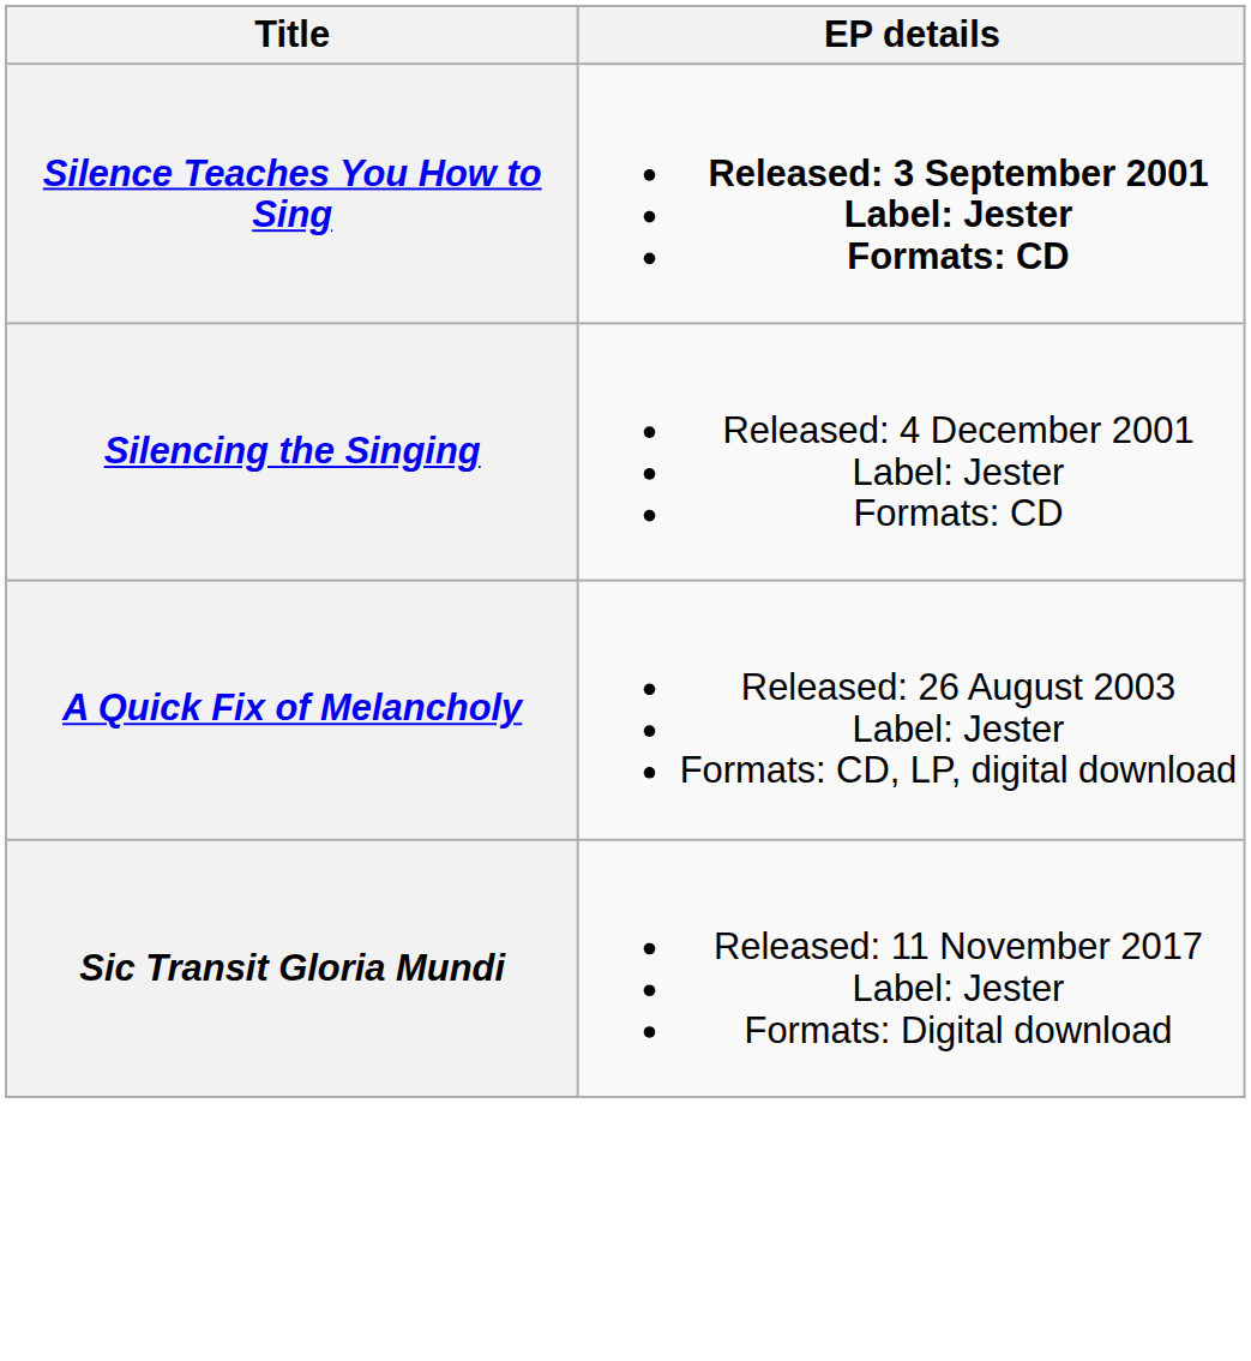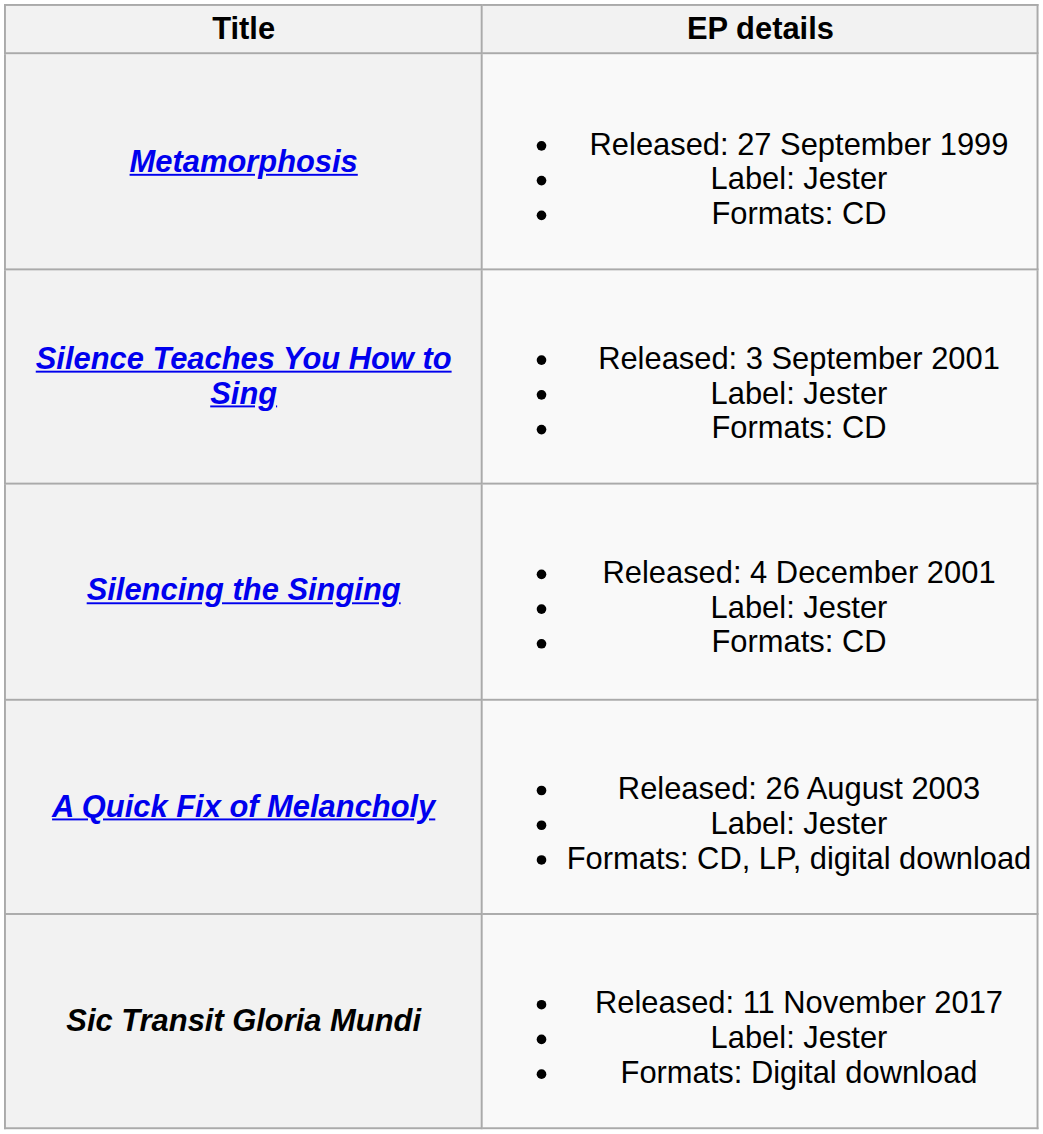 <table class="wikitable plainrowheaders" style="text-align:center;">
 <tr>
 <th scope="col" style="width:15em;">Title</th>
 <th scope="col">EP details</th>
 </tr>
 <tr>
+<th scope="row"><em><a href='#'>Metamorphosis</a></em></th>
+<td><br><ul><li>Released: 27 September 1999</li><li>Label: Jester</li><li>Formats: CD</li></ul></td>
+</tr>
+<tr>
 <th scope="row"><em><a href='#'>Silence Teaches You How to Sing</a></em></th>
-<td><strong><br><ul><li>Released: 3 September 2001</li><li>Label: Jester</li><li>Formats: CD</li></ul></strong></td>
+<td><br><ul><li>Released: 3 September 2001</li><li>Label: Jester</li><li>Formats: CD</li></ul></td>
 </tr>
 <tr>
 <th scope="row"><em><a href='#'>Silencing the Singing</a></em></th>
 <td><br><ul><li>Released: 4 December 2001</li><li>Label: Jester</li><li>Formats: CD</li></ul></td>
 </tr>
 <tr>
 <th scope="row"><em><a href='#'>A Quick Fix of Melancholy</a></em></th>
 <td><br><ul><li>Released: 26 August 2003</li><li>Label: Jester</li><li>Formats: CD, LP, digital download</li></ul></td>
 </tr>
 <tr>
 <th scope="row"><em>Sic Transit Gloria Mundi</em></th>
 <td><br><ul><li>Released: 11 November 2017</li><li>Label: Jester</li><li>Formats: Digital download</li></ul></td>
 </tr>
 </table>
